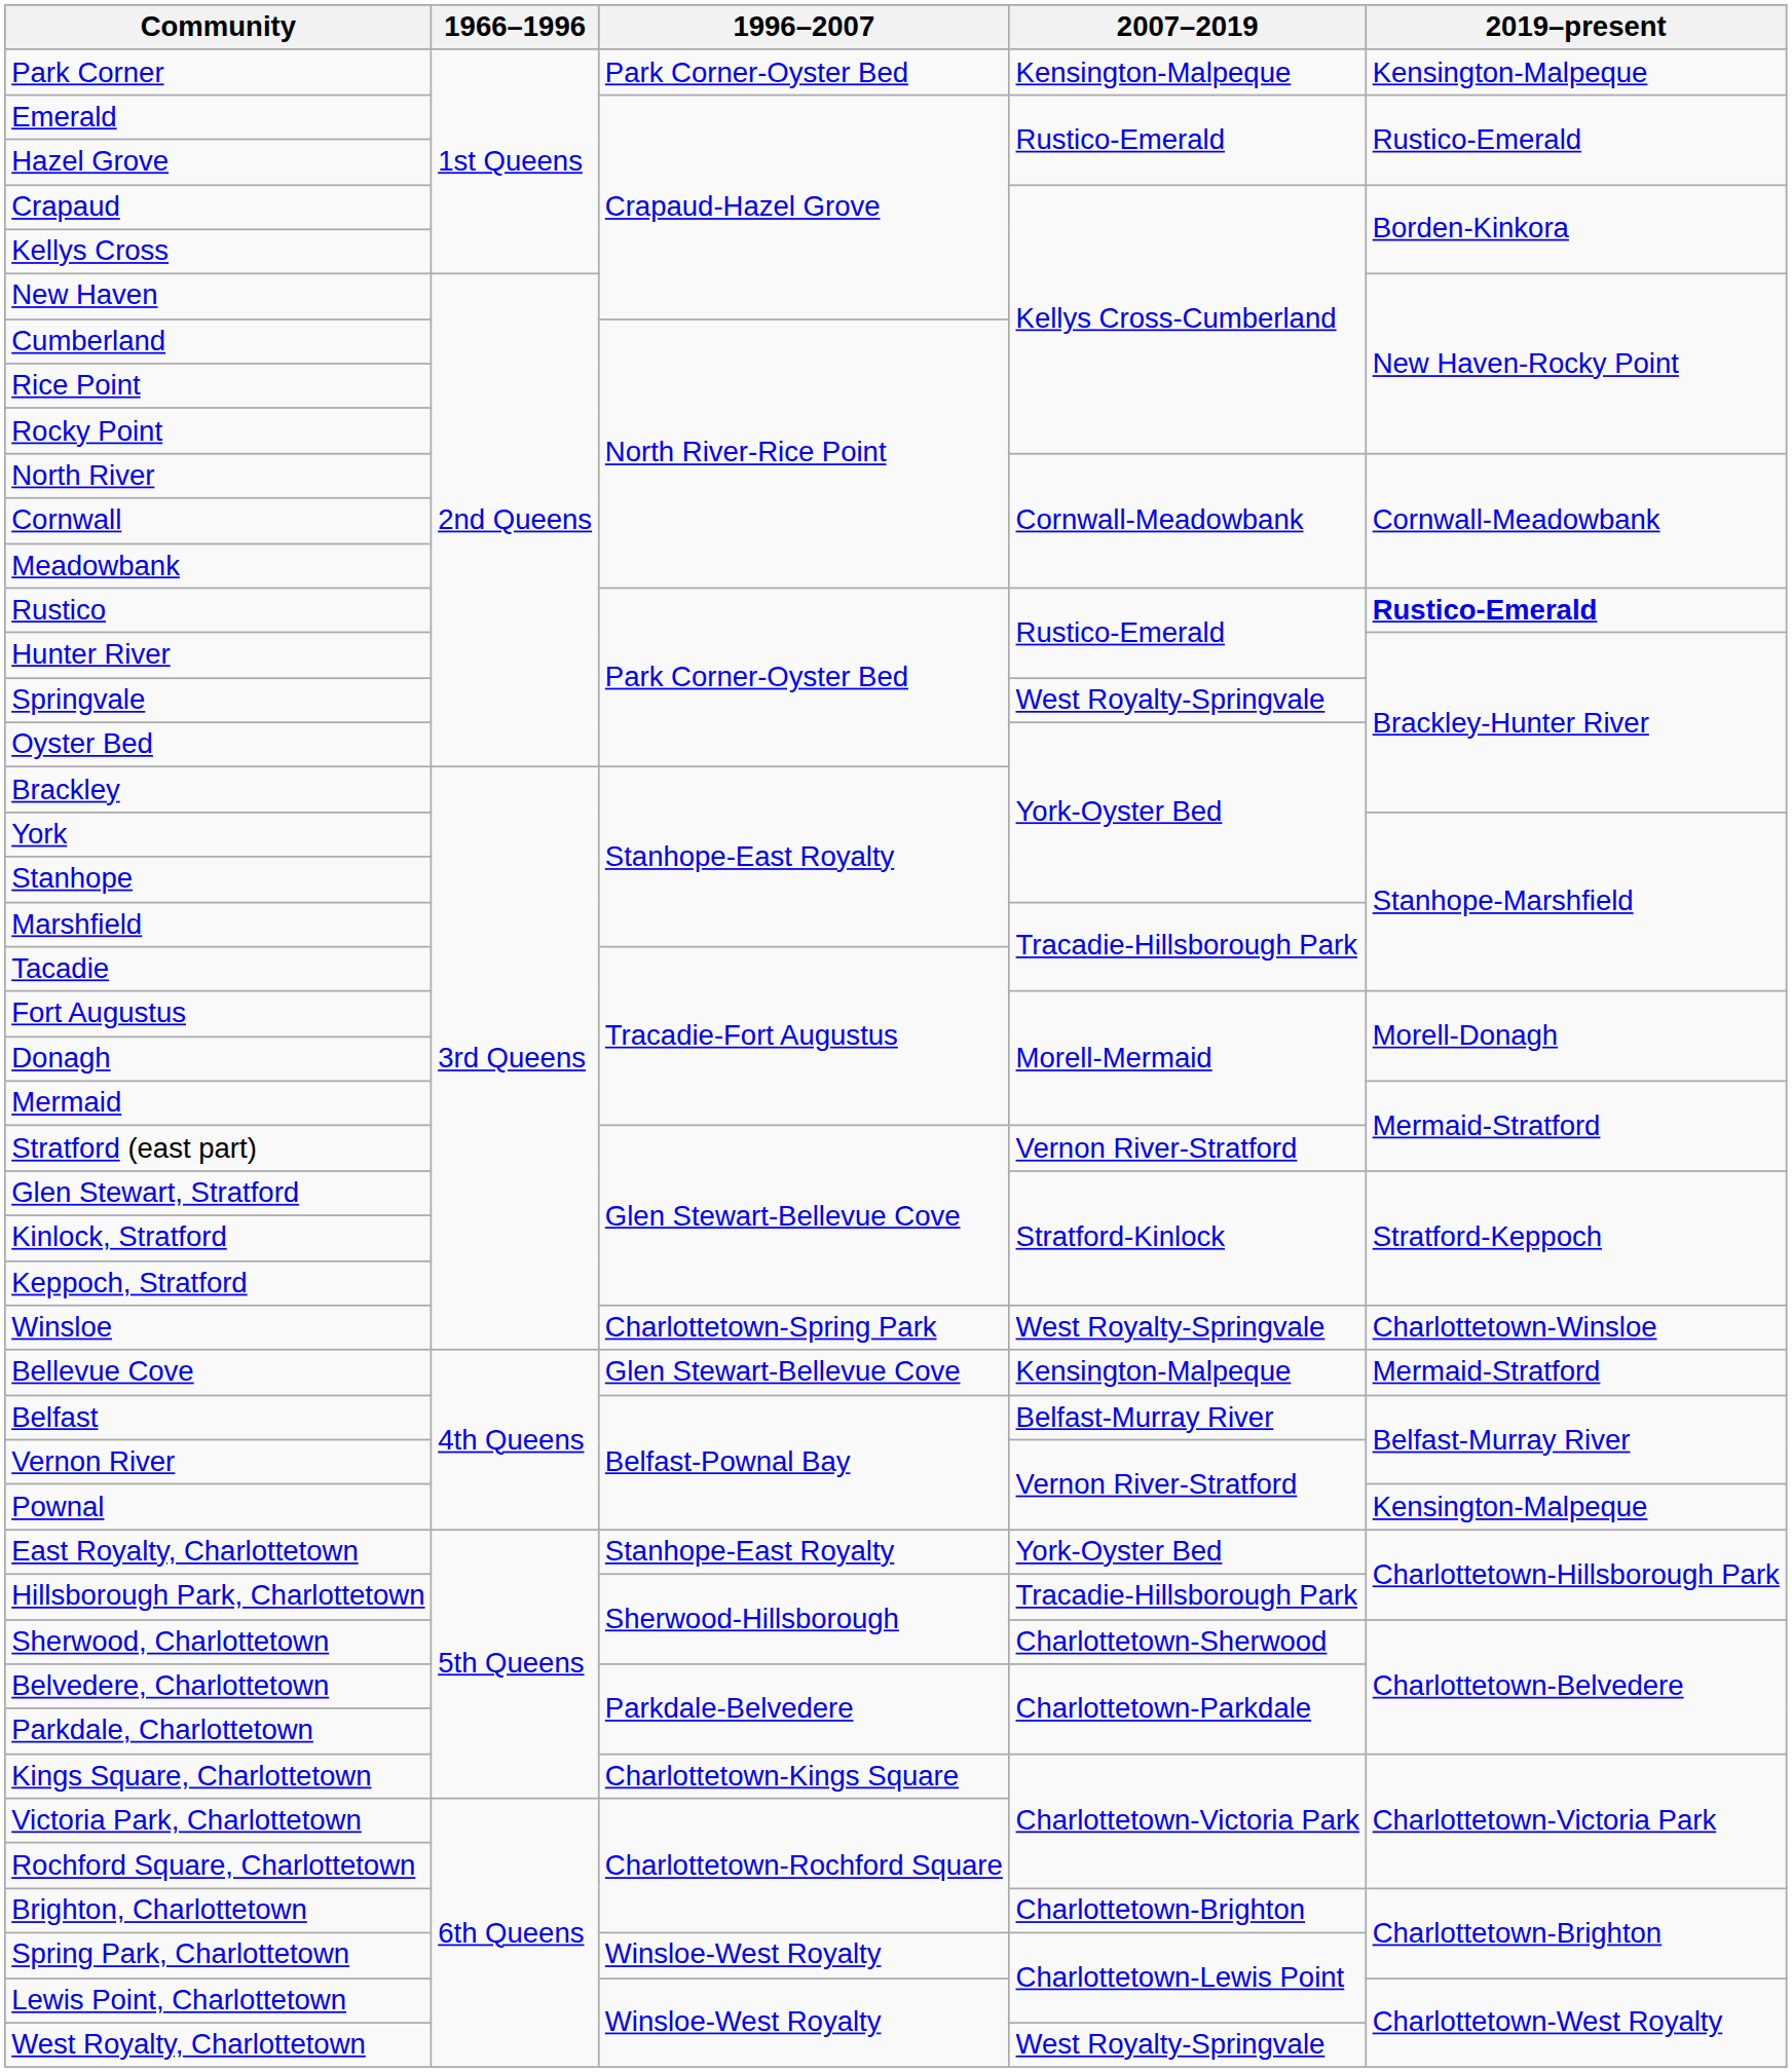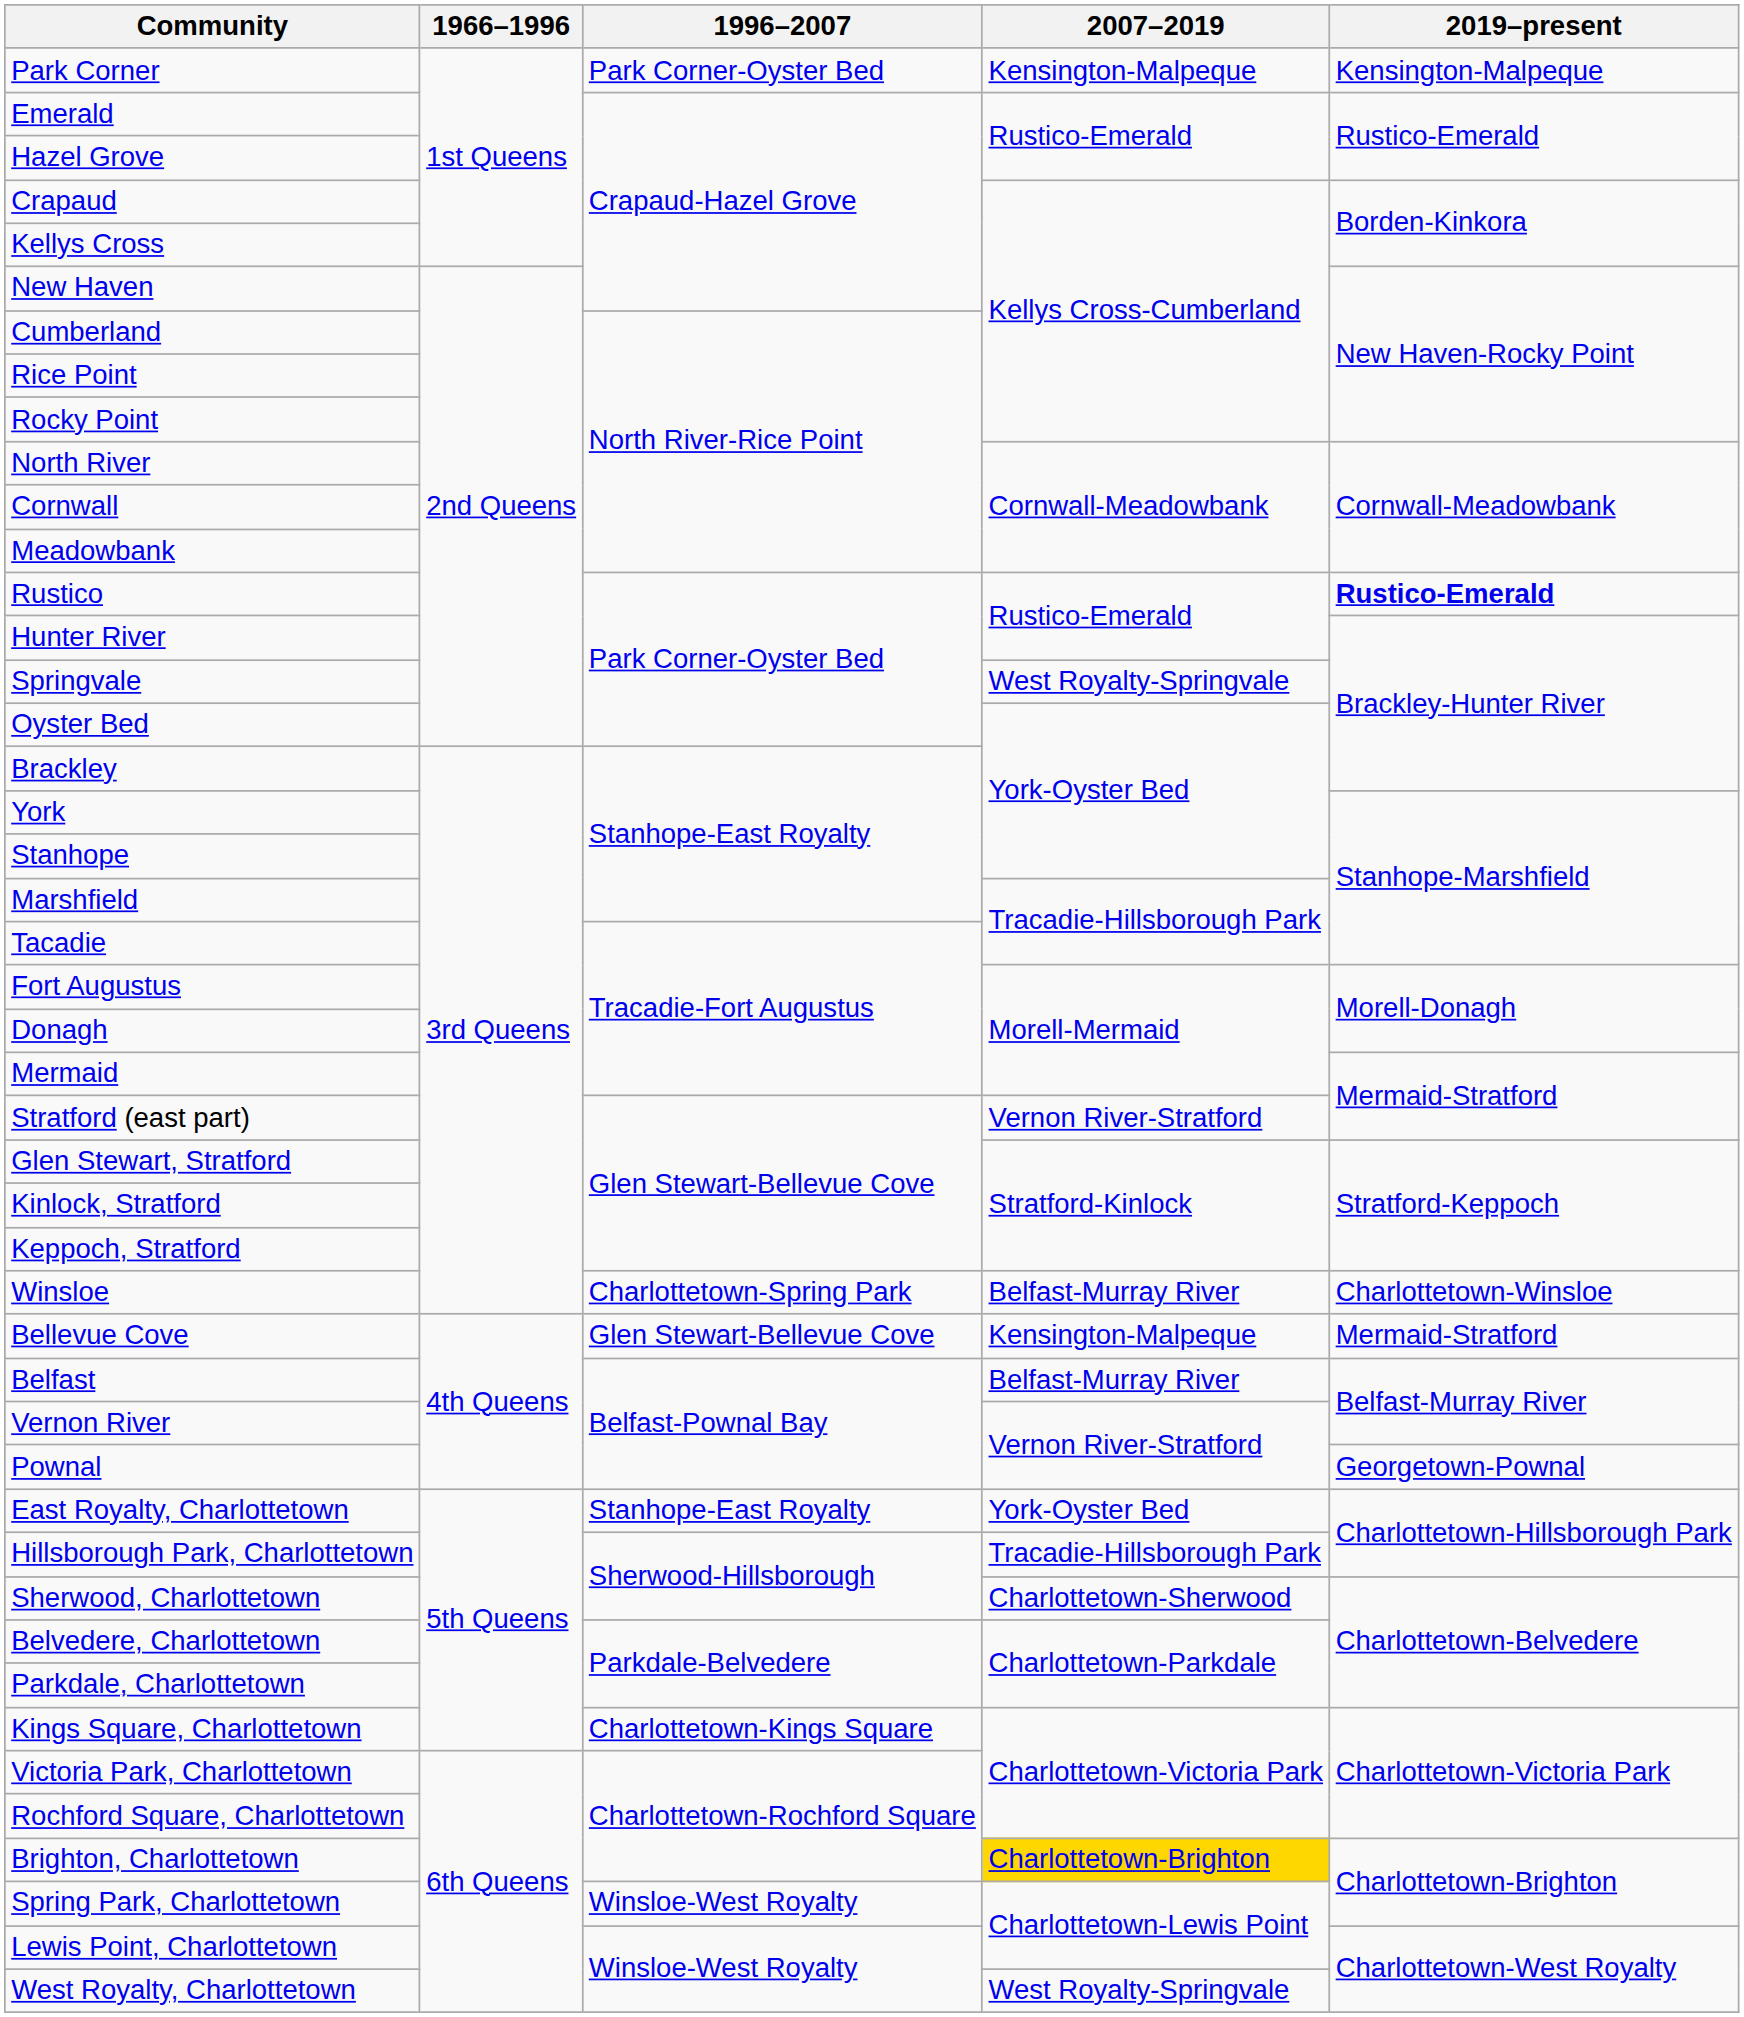 <table class="wikitable">
 <tr>
 <th>Community</th>
 <th>1966–1996</th>
 <th>1996–2007</th>
 <th>2007–2019</th>
 <th>2019–present</th>
 </tr>
 <tr>
 <td><a href='#'>Park Corner</a></td>
 <td rowspan="5"><a href='#'>1st Queens</a></td>
 <td><a href='#'>Park Corner-Oyster Bed</a></td>
 <td><a href='#'>Kensington-Malpeque</a></td>
 <td><a href='#'>Kensington-Malpeque</a></td>
 </tr>
 <tr>
 <td><a href='#'>Emerald</a></td>
 <td rowspan="5"><a href='#'>Crapaud-Hazel Grove</a></td>
 <td rowspan="2"><a href='#'>Rustico-Emerald</a></td>
 <td rowspan="2"><a href='#'>Rustico-Emerald</a></td>
 </tr>
 <tr>
 <td><a href='#'>Hazel Grove</a></td>
 </tr>
 <tr>
 <td><a href='#'>Crapaud</a></td>
 <td rowspan="6"><a href='#'>Kellys Cross-Cumberland</a></td>
 <td rowspan="2"><a href='#'>Borden-Kinkora</a></td>
 </tr>
 <tr>
 <td><a href='#'>Kellys Cross</a></td>
 </tr>
 <tr>
 <td><a href='#'>New Haven</a></td>
 <td rowspan="11"><a href='#'>2nd Queens</a></td>
 <td rowspan="4"><a href='#'>New Haven-Rocky Point</a></td>
 </tr>
 <tr>
 <td><a href='#'>Cumberland</a></td>
 <td rowspan="6"><a href='#'>North River-Rice Point</a></td>
 </tr>
 <tr>
 <td><a href='#'>Rice Point</a></td>
 </tr>
 <tr>
 <td><a href='#'>Rocky Point</a></td>
 </tr>
 <tr>
 <td><a href='#'>North River</a></td>
 <td rowspan="3"><a href='#'>Cornwall-Meadowbank</a></td>
 <td rowspan="3"><a href='#'>Cornwall-Meadowbank</a></td>
 </tr>
 <tr>
 <td><a href='#'>Cornwall</a></td>
 </tr>
 <tr>
 <td><a href='#'>Meadowbank</a></td>
 </tr>
 <tr>
 <td><a href='#'>Rustico</a></td>
 <td rowspan="4"><a href='#'>Park Corner-Oyster Bed</a></td>
 <td rowspan="2"><a href='#'>Rustico-Emerald</a></td>
 <td><strong><a href='#'>Rustico-Emerald</a></strong></td>
 </tr>
 <tr>
 <td><a href='#'>Hunter River</a></td>
 <td rowspan="4"><a href='#'>Brackley-Hunter River</a></td>
 </tr>
 <tr>
 <td><a href='#'>Springvale</a></td>
 <td><a href='#'>West Royalty-Springvale</a></td>
 </tr>
 <tr>
 <td><a href='#'>Oyster Bed</a></td>
 <td rowspan="4"><a href='#'>York-Oyster Bed</a></td>
 </tr>
 <tr>
 <td><a href='#'>Brackley</a></td>
 <td rowspan="13"><a href='#'>3rd Queens</a></td>
 <td rowspan="4"><a href='#'>Stanhope-East Royalty</a></td>
 </tr>
 <tr>
 <td><a href='#'>York</a></td>
 <td rowspan="4"><a href='#'>Stanhope-Marshfield</a></td>
 </tr>
 <tr>
 <td><a href='#'>Stanhope</a></td>
 </tr>
 <tr>
 <td><a href='#'>Marshfield</a></td>
 <td rowspan="2"><a href='#'>Tracadie-Hillsborough Park</a></td>
 </tr>
 <tr>
 <td><a href='#'>Tacadie</a></td>
 <td rowspan="4"><a href='#'>Tracadie-Fort Augustus</a></td>
 </tr>
 <tr>
 <td><a href='#'>Fort Augustus</a></td>
 <td rowspan="3"><a href='#'>Morell-Mermaid</a></td>
 <td rowspan="2"><a href='#'>Morell-Donagh</a></td>
 </tr>
 <tr>
 <td><a href='#'>Donagh</a></td>
 </tr>
 <tr>
 <td><a href='#'>Mermaid</a></td>
 <td rowspan="2"><a href='#'>Mermaid-Stratford</a></td>
 </tr>
 <tr>
 <td><a href='#'>Stratford</a> (east part)</td>
 <td rowspan="4"><a href='#'>Glen Stewart-Bellevue Cove</a></td>
 <td><a href='#'>Vernon River-Stratford</a></td>
 </tr>
 <tr>
 <td><a href='#'>Glen Stewart, Stratford</a></td>
 <td rowspan="3"><a href='#'>Stratford-Kinlock</a></td>
 <td rowspan="3"><a href='#'>Stratford-Keppoch</a></td>
 </tr>
 <tr>
 <td><a href='#'>Kinlock, Stratford</a></td>
 </tr>
 <tr>
 <td><a href='#'>Keppoch, Stratford</a></td>
 </tr>
 <tr>
 <td><a href='#'>Winsloe</a></td>
 <td><a href='#'>Charlottetown-Spring Park</a></td>
-<td><a href='#'>West Royalty-Springvale</a></td>
+<td><a href='#'>Belfast-Murray River</a></td>
 <td><a href='#'>Charlottetown-Winsloe</a></td>
 </tr>
 <tr>
 <td><a href='#'>Bellevue Cove</a></td>
 <td rowspan="4"><a href='#'>4th Queens</a></td>
 <td><a href='#'>Glen Stewart-Bellevue Cove</a></td>
 <td><a href='#'>Kensington-Malpeque</a></td>
 <td><a href='#'>Mermaid-Stratford</a></td>
 </tr>
 <tr>
 <td><a href='#'>Belfast</a></td>
 <td rowspan="3"><a href='#'>Belfast-Pownal Bay</a></td>
 <td><a href='#'>Belfast-Murray River</a></td>
 <td rowspan="2"><a href='#'>Belfast-Murray River</a></td>
 </tr>
 <tr>
 <td><a href='#'>Vernon River</a></td>
 <td rowspan="2"><a href='#'>Vernon River-Stratford</a></td>
 </tr>
 <tr>
 <td><a href='#'>Pownal</a></td>
-<td><a href='#'>Kensington-Malpeque</a></td>
+<td><a href='#'>Georgetown-Pownal</a></td>
 </tr>
 <tr>
 <td><a href='#'>East Royalty, Charlottetown</a></td>
 <td rowspan="6"><a href='#'>5th Queens</a></td>
 <td><a href='#'>Stanhope-East Royalty</a></td>
 <td><a href='#'>York-Oyster Bed</a></td>
 <td rowspan="2"><a href='#'>Charlottetown-Hillsborough Park</a></td>
 </tr>
 <tr>
 <td><a href='#'>Hillsborough Park, Charlottetown</a></td>
 <td rowspan="2"><a href='#'>Sherwood-Hillsborough</a></td>
 <td><a href='#'>Tracadie-Hillsborough Park</a></td>
 </tr>
 <tr>
 <td><a href='#'>Sherwood, Charlottetown</a></td>
 <td><a href='#'>Charlottetown-Sherwood</a></td>
 <td rowspan="3"><a href='#'>Charlottetown-Belvedere</a></td>
 </tr>
 <tr>
 <td><a href='#'>Belvedere, Charlottetown</a></td>
 <td rowspan="2"><a href='#'>Parkdale-Belvedere</a></td>
 <td rowspan="2"><a href='#'>Charlottetown-Parkdale</a></td>
 </tr>
 <tr>
 <td><a href='#'>Parkdale, Charlottetown</a></td>
 </tr>
 <tr>
 <td><a href='#'>Kings Square, Charlottetown</a></td>
 <td><a href='#'>Charlottetown-Kings Square</a></td>
 <td rowspan="3"><a href='#'>Charlottetown-Victoria Park</a></td>
 <td rowspan="3"><a href='#'>Charlottetown-Victoria Park</a></td>
 </tr>
 <tr>
 <td><a href='#'>Victoria Park, Charlottetown</a></td>
 <td rowspan="6"><a href='#'>6th Queens</a></td>
 <td rowspan="3"><a href='#'>Charlottetown-Rochford Square</a></td>
 </tr>
 <tr>
 <td><a href='#'>Rochford Square, Charlottetown</a></td>
 </tr>
 <tr>
 <td><a href='#'>Brighton, Charlottetown</a></td>
-<td><a href='#'>Charlottetown-Brighton</a></td>
+<td style="background: gold;"><a href='#'>Charlottetown-Brighton</a></td>
 <td rowspan="2"><a href='#'>Charlottetown-Brighton</a></td>
 </tr>
 <tr>
 <td><a href='#'>Spring Park, Charlottetown</a></td>
 <td><a href='#'>Winsloe-West Royalty</a></td>
 <td rowspan="2"><a href='#'>Charlottetown-Lewis Point</a></td>
 </tr>
 <tr>
 <td><a href='#'>Lewis Point, Charlottetown</a></td>
 <td rowspan="2"><a href='#'>Winsloe-West Royalty</a></td>
 <td rowspan="2"><a href='#'>Charlottetown-West Royalty</a></td>
 </tr>
 <tr>
 <td><a href='#'>West Royalty, Charlottetown</a></td>
 <td><a href='#'>West Royalty-Springvale</a></td>
 </tr>
 </table>
